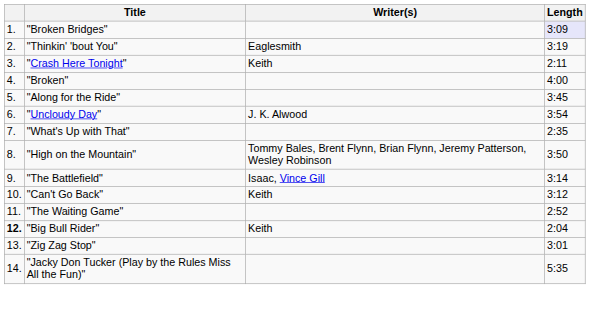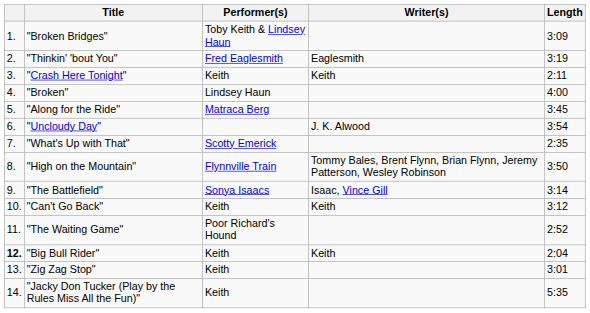 <table class="wikitable">
 <tr>
 <th></th>
 <th>Title</th>
+<th>Performer(s)</th>
 <th>Writer(s)</th>
 <th>Length</th>
 </tr>
 <tr>
 <td>1.</td>
 <td>"Broken Bridges"</td>
+<td>Toby Keith & <a href='#'>Lindsey Haun</a></td>
 <td></td>
-<td style="background: lavender;">3:09</td>
+<td>3:09</td>
 </tr>
 <tr>
 <td>2.</td>
 <td>"Thinkin' 'bout You"</td>
+<td><a href='#'>Fred Eaglesmith</a></td>
 <td>Eaglesmith</td>
 <td>3:19</td>
 </tr>
 <tr>
 <td>3.</td>
 <td>"<a href='#'>Crash Here Tonight</a>"</td>
 <td>Keith</td>
+<td>Keith</td>
 <td>2:11</td>
 </tr>
 <tr>
 <td>4.</td>
 <td>"Broken"</td>
+<td>Lindsey Haun</td>
 <td></td>
 <td>4:00</td>
 </tr>
 <tr>
 <td>5.</td>
 <td>"Along for the Ride"</td>
+<td><a href='#'>Matraca Berg</a></td>
 <td></td>
 <td>3:45</td>
 </tr>
 <tr>
 <td>6.</td>
 <td>"<a href='#'>Uncloudy Day</a>"</td>
+<td></td>
 <td>J. K. Alwood</td>
 <td>3:54</td>
 </tr>
 <tr>
 <td>7.</td>
 <td>"What's Up with That"</td>
+<td><a href='#'>Scotty Emerick</a></td>
 <td></td>
 <td>2:35</td>
 </tr>
 <tr>
 <td>8.</td>
 <td>"High on the Mountain"</td>
+<td><a href='#'>Flynnville Train</a></td>
 <td>Tommy Bales, Brent Flynn, Brian Flynn, Jeremy Patterson, Wesley Robinson</td>
 <td>3:50</td>
 </tr>
 <tr>
 <td>9.</td>
 <td>"The Battlefield"</td>
+<td><a href='#'>Sonya Isaacs</a></td>
 <td>Isaac, <a href='#'>Vince Gill</a></td>
 <td>3:14</td>
 </tr>
 <tr>
 <td>10.</td>
 <td>"Can't Go Back"</td>
 <td>Keith</td>
+<td>Keith</td>
 <td>3:12</td>
 </tr>
 <tr>
 <td>11.</td>
 <td>"The Waiting Game"</td>
+<td>Poor Richard's Hound</td>
 <td></td>
 <td>2:52</td>
 </tr>
 <tr>
 <td><strong>12.</strong></td>
 <td>"Big Bull Rider"</td>
 <td>Keith</td>
+<td>Keith</td>
 <td>2:04</td>
 </tr>
 <tr>
 <td>13.</td>
 <td>"Zig Zag Stop"</td>
+<td>Keith</td>
 <td></td>
 <td>3:01</td>
 </tr>
 <tr>
 <td>14.</td>
 <td>"Jacky Don Tucker (Play by the Rules Miss All the Fun)"</td>
+<td>Keith</td>
 <td></td>
 <td>5:35</td>
 </tr>
 </table>
